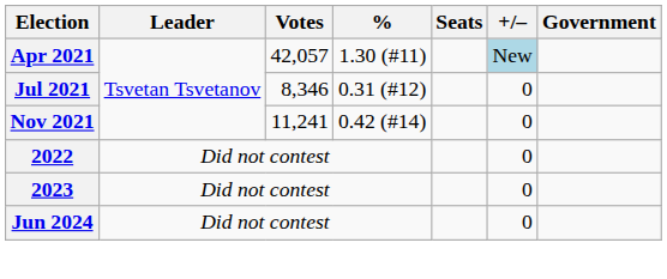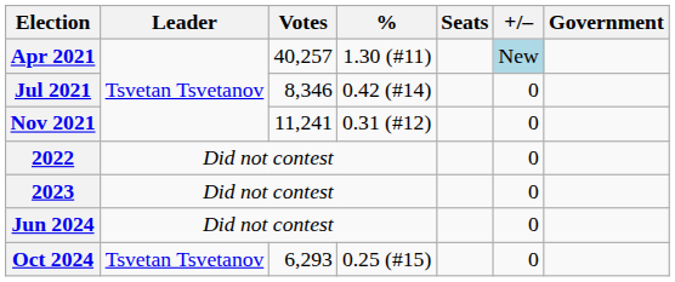 <table class="wikitable" style="text-align:right">
 <tr>
 <th>Election</th>
 <th>Leader</th>
 <th>Votes</th>
 <th>%</th>
 <th>Seats</th>
 <th>+/–</th>
 <th>Government</th>
 </tr>
 <tr>
 <th><a href='#'>Apr 2021</a></th>
 <td rowspan=3><a href='#'>Tsvetan Tsvetanov</a></td>
-<td>42,057</td>
+<td>40,257</td>
 <td>1.30 (#11)</td>
 <td></td>
 <td style="background: lightblue;">New</td>
 <td></td>
 </tr>
 <tr>
 <th><a href='#'>Jul 2021</a></th>
 <td>8,346</td>
-<td>0.31 (#12)</td>
+<td>0.42 (#14)</td>
 <td></td>
 <td> 0</td>
 <td></td>
 </tr>
 <tr>
 <th><a href='#'>Nov 2021</a></th>
 <td>11,241</td>
-<td>0.42 (#14)</td>
+<td>0.31 (#12)</td>
 <td></td>
 <td> 0</td>
 <td></td>
 </tr>
 <tr>
 <th><a href='#'>2022</a></th>
 <td colspan=3 align=center><em>Did not contest</em></td>
 <td></td>
 <td> 0</td>
 <td></td>
 </tr>
 <tr>
 <th><a href='#'>2023</a></th>
 <td colspan=3 align=center><em>Did not contest</em></td>
 <td></td>
 <td> 0</td>
 <td></td>
 </tr>
 <tr>
 <th><a href='#'>Jun 2024</a></th>
 <td colspan=3 align=center><em>Did not contest</em></td>
 <td></td>
 <td> 0</td>
 <td></td>
 </tr>
+<tr>
+<th><a href='#'>Oct 2024</a></th>
+<td><a href='#'>Tsvetan Tsvetanov</a></td>
+<td>6,293</td>
+<td>0.25 (#15)</td>
+<td></td>
+<td> 0</td>
+<td></td>
+</tr>
 </table>
